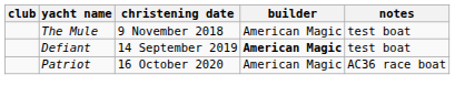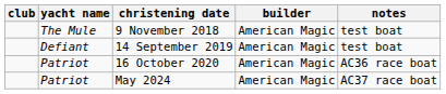 <table class=wikitable style=line-height:1>
 <tr>
 <th>club</th>
 <th>yacht name</th>
 <th>christening date</th>
 <th>builder</th>
 <th>notes</th>
 </tr>
 <tr>
 <td></td>
 <td><em>The Mule</em></td>
 <td>9 November 2018</td>
 <td>American Magic</td>
 <td>test boat</td>
 </tr>
 <tr>
 <td></td>
 <td><em>Defiant</em></td>
 <td>14 September 2019</td>
-<td><strong>American Magic</strong></td>
+<td>American Magic</td>
 <td>test boat</td>
 </tr>
 <tr>
 <td></td>
 <td><em>Patriot</em></td>
 <td>16 October 2020</td>
 <td>American Magic</td>
 <td>AC36 race boat</td>
 </tr>
+<tr>
+<td></td>
+<td><em>Patriot</em></td>
+<td>May 2024</td>
+<td>American Magic</td>
+<td>AC37 race boat</td>
+</tr>
 </table>
